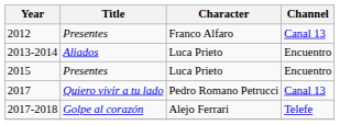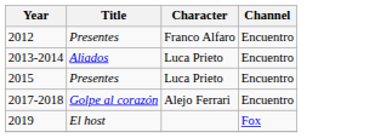 <table class="wikitable" style="font-size: 90%;">
 <tr>
 <th>Year</th>
 <th>Title</th>
 <th>Character</th>
 <th>Channel</th>
 </tr>
 <tr>
 <td>2012</td>
 <td><em>Presentes</em></td>
 <td>Franco Alfaro</td>
-<td><a href='#'>Canal 13</a></td>
+<td>Encuentro</td>
 </tr>
 <tr>
 <td>2013-2014</td>
 <td><em><a href='#'>Aliados</a></em></td>
 <td>Luca Prieto</td>
 <td>Encuentro</td>
 </tr>
 <tr>
 <td>2015</td>
 <td><em>Presentes</em></td>
 <td>Luca Prieto</td>
 <td>Encuentro</td>
 </tr>
 <tr>
-<td>2017</td>
-<td><em><a href='#'>Quiero vivir a tu lado</a></em></td>
-<td>Pedro Romano Petrucci</td>
-<td><a href='#'>Canal 13</a></td>
-</tr>
-<tr>
 <td>2017-2018</td>
 <td><em><a href='#'>Golpe al corazón</a></em></td>
 <td>Alejo Ferrari</td>
-<td><a href='#'>Telefe</a></td>
+<td>Encuentro</td>
+</tr>
+<tr>
+<td>2019</td>
+<td><em>El host</em></td>
+<td></td>
+<td><a href='#'>Fox</a></td>
 </tr>
 <tr>
 </tr>
 </table>
